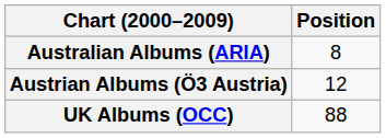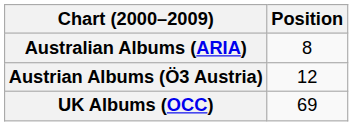 <table class="wikitable sortable plainrowheaders" style="text-align:center;">
 <tr>
 <th scope="col">Chart (2000–2009)</th>
 <th scope="col">Position</th>
 </tr>
 <tr>
 <th scope="row">Australian Albums (<a href='#'>ARIA</a>)</th>
 <td style="text-align:center;">8</td>
 </tr>
 <tr>
 <th scope="row">Austrian Albums (Ö3 Austria) </th>
 <td style="text-align:center;">12</td>
 </tr>
 <tr>
 <th scope="row">UK Albums (<a href='#'>OCC</a>)</th>
-<td style="text-align:center;">88</td>
+<td style="text-align:center;">69</td>
 </tr>
 </table>
